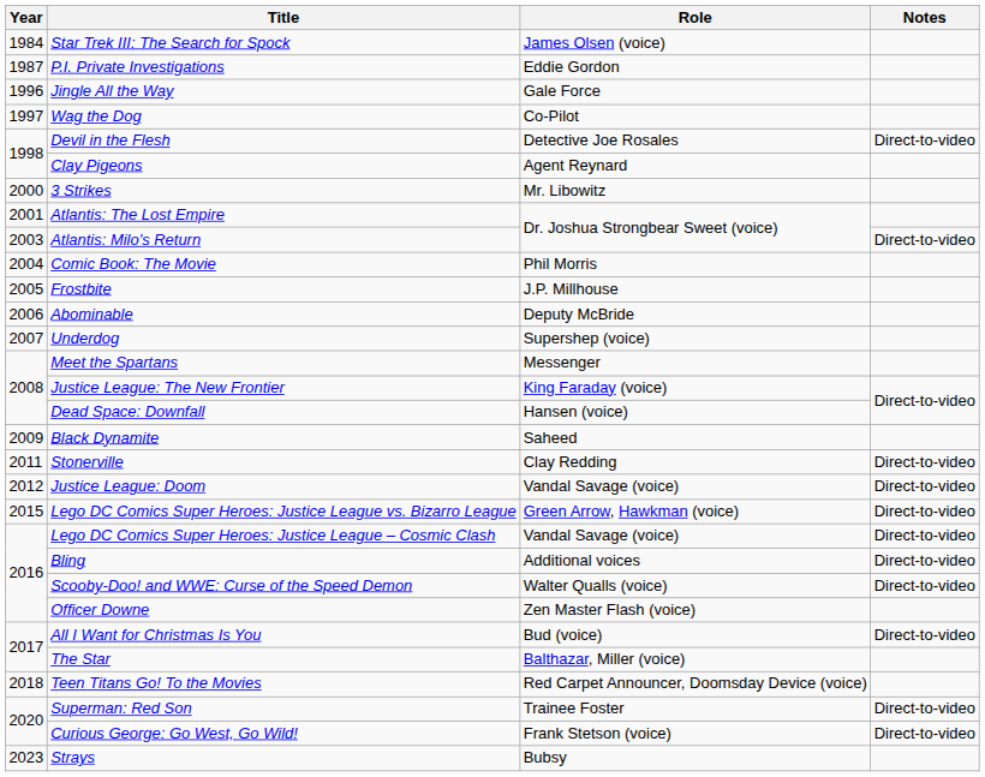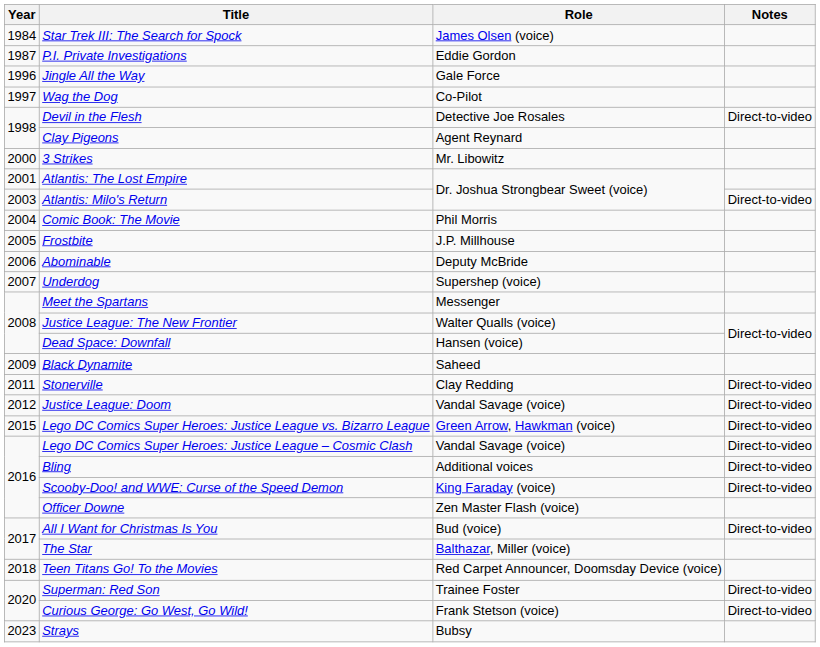 <table class="wikitable sortable">
 <tr>
 <th>Year</th>
 <th>Title</th>
 <th>Role</th>
 <th class="unsortable">Notes</th>
 </tr>
 <tr>
 <td>1984</td>
 <td><em><a href='#'>Star Trek III: The Search for Spock</a></em></td>
 <td><a href='#'>James Olsen</a> (voice)</td>
 <td></td>
 </tr>
 <tr>
 <td>1987</td>
 <td><em><a href='#'>P.I. Private Investigations</a></em></td>
 <td>Eddie Gordon</td>
 <td></td>
 </tr>
 <tr>
 <td>1996</td>
 <td><em><a href='#'>Jingle All the Way</a></em></td>
 <td>Gale Force</td>
 <td></td>
 </tr>
 <tr>
 <td>1997</td>
 <td><em><a href='#'>Wag the Dog</a></em></td>
 <td>Co-Pilot</td>
 <td></td>
 </tr>
 <tr>
 <td rowspan="2">1998</td>
 <td><em><a href='#'>Devil in the Flesh</a></em></td>
 <td>Detective Joe Rosales</td>
 <td>Direct-to-video</td>
 </tr>
 <tr>
 <td><em><a href='#'>Clay Pigeons</a></em></td>
 <td>Agent Reynard</td>
 <td></td>
 </tr>
 <tr>
 <td>2000</td>
 <td><em><a href='#'>3 Strikes</a></em></td>
 <td>Mr. Libowitz</td>
 <td></td>
 </tr>
 <tr>
 <td>2001</td>
 <td><em><a href='#'>Atlantis: The Lost Empire</a></em></td>
 <td rowspan="2">Dr. Joshua Strongbear Sweet (voice)</td>
 <td></td>
 </tr>
 <tr>
 <td>2003</td>
 <td><em><a href='#'>Atlantis: Milo's Return</a></em></td>
 <td>Direct-to-video</td>
 </tr>
 <tr>
 <td>2004</td>
 <td><em><a href='#'>Comic Book: The Movie</a></em></td>
 <td>Phil Morris</td>
 <td></td>
 </tr>
 <tr>
 <td>2005</td>
 <td><em><a href='#'>Frostbite</a></em></td>
 <td>J.P. Millhouse</td>
 <td></td>
 </tr>
 <tr>
 <td>2006</td>
 <td><em><a href='#'>Abominable</a></em></td>
 <td>Deputy McBride</td>
 <td></td>
 </tr>
 <tr>
 <td>2007</td>
 <td><em><a href='#'>Underdog</a></em></td>
 <td>Supershep (voice)</td>
 <td></td>
 </tr>
 <tr>
 <td rowspan="3">2008</td>
 <td><em><a href='#'>Meet the Spartans</a></em></td>
 <td>Messenger</td>
 <td></td>
 </tr>
 <tr>
 <td><em><a href='#'>Justice League: The New Frontier</a></em></td>
-<td><a href='#'>King Faraday</a> (voice)</td>
+<td>Walter Qualls (voice)</td>
 <td rowspan="2">Direct-to-video</td>
 </tr>
 <tr>
 <td><em><a href='#'>Dead Space: Downfall</a></em></td>
 <td>Hansen (voice)</td>
 </tr>
 <tr>
 <td>2009</td>
 <td><em><a href='#'>Black Dynamite</a></em></td>
 <td>Saheed</td>
 <td></td>
 </tr>
 <tr>
 <td>2011</td>
 <td><em><a href='#'>Stonerville</a></em></td>
 <td>Clay Redding</td>
 <td>Direct-to-video</td>
 </tr>
 <tr>
 <td>2012</td>
 <td><em><a href='#'>Justice League: Doom</a></em></td>
 <td>Vandal Savage (voice)</td>
 <td>Direct-to-video</td>
 </tr>
 <tr>
 <td>2015</td>
 <td><em><a href='#'>Lego DC Comics Super Heroes: Justice League vs. Bizarro League</a></em></td>
 <td><a href='#'>Green Arrow</a>, <a href='#'>Hawkman</a> (voice)</td>
 <td>Direct-to-video</td>
 </tr>
 <tr>
 <td rowspan="4">2016</td>
 <td><em><a href='#'>Lego DC Comics Super Heroes: Justice League &ndash; Cosmic Clash</a></em></td>
 <td>Vandal Savage (voice)</td>
 <td>Direct-to-video</td>
 </tr>
 <tr>
 <td><em><a href='#'>Bling</a></em></td>
 <td>Additional voices</td>
 <td>Direct-to-video</td>
 </tr>
 <tr>
 <td><em><a href='#'>Scooby-Doo! and WWE: Curse of the Speed Demon</a></em></td>
-<td>Walter Qualls (voice)</td>
+<td><a href='#'>King Faraday</a> (voice)</td>
 <td>Direct-to-video</td>
 </tr>
 <tr>
 <td><em><a href='#'>Officer Downe</a></em></td>
 <td>Zen Master Flash (voice)</td>
 <td></td>
 </tr>
 <tr>
 <td rowspan="2">2017</td>
 <td><em><a href='#'>All I Want for Christmas Is You</a></em></td>
 <td>Bud (voice)</td>
 <td>Direct-to-video</td>
 </tr>
 <tr>
 <td><em><a href='#'>The Star</a></em></td>
 <td><a href='#'>Balthazar</a>, Miller (voice)</td>
 <td></td>
 </tr>
 <tr>
 <td>2018</td>
 <td><em><a href='#'>Teen Titans Go! To the Movies</a></em></td>
 <td>Red Carpet Announcer, Doomsday Device (voice)</td>
 <td></td>
 </tr>
 <tr>
 <td rowspan="2">2020</td>
 <td><em><a href='#'>Superman: Red Son </a></em></td>
 <td>Trainee Foster</td>
 <td>Direct-to-video</td>
 </tr>
 <tr>
 <td><em><a href='#'>Curious George: Go West, Go Wild!</a></em></td>
 <td>Frank Stetson (voice)</td>
 <td>Direct-to-video</td>
 </tr>
 <tr>
 <td>2023</td>
 <td><em><a href='#'>Strays</a></em></td>
 <td>Bubsy</td>
 <td></td>
 </tr>
 </table>
